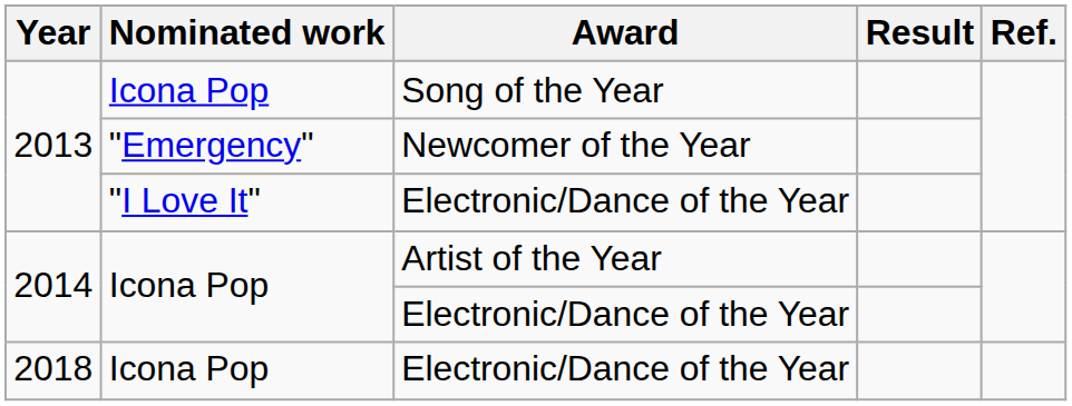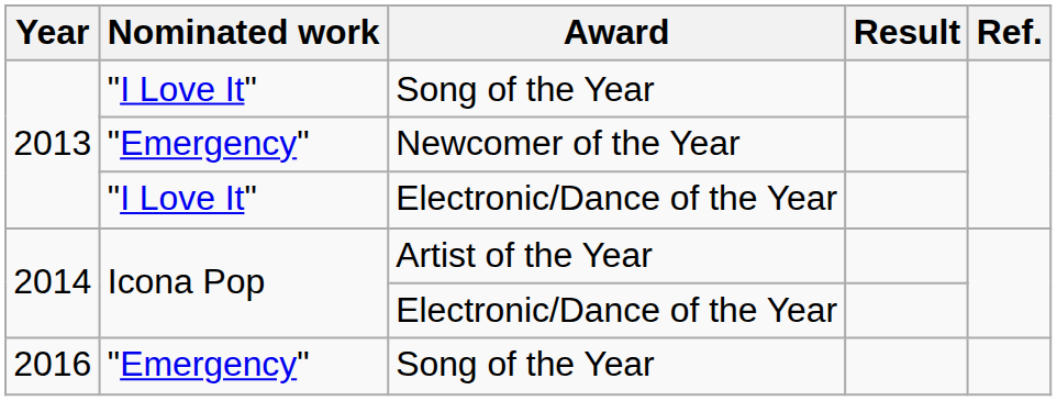 <table class="wikitable">
 <tr>
 <th>Year</th>
 <th>Nominated work</th>
 <th>Award</th>
 <th>Result</th>
 <th>Ref.</th>
 </tr>
 <tr>
 <td rowspan="3">2013</td>
-<td><a href='#'>Icona Pop</a></td>
+<td>"<a href='#'>I Love It</a>"</td>
 <td>Song of the Year</td>
 <td></td>
 <td rowspan="3"></td>
 </tr>
 <tr>
 <td>"<a href='#'>Emergency</a>"</td>
 <td>Newcomer of the Year</td>
 <td></td>
 </tr>
 <tr>
 <td>"<a href='#'>I Love It</a>"</td>
 <td>Electronic/Dance of the Year</td>
 <td></td>
 </tr>
 <tr>
 <td rowspan="2">2014</td>
 <td rowspan="2">Icona Pop</td>
 <td>Artist of the Year</td>
 <td></td>
 <td rowspan="2"></td>
 </tr>
 <tr>
 <td>Electronic/Dance of the Year</td>
 <td></td>
 </tr>
 <tr>
-<td>2018</td>
-<td>Icona Pop</td>
-<td>Electronic/Dance of the Year</td>
+<td>2016</td>
+<td>"<a href='#'>Emergency</a>"</td>
+<td>Song of the Year</td>
 <td></td>
 <td></td>
 </tr>
 </table>
